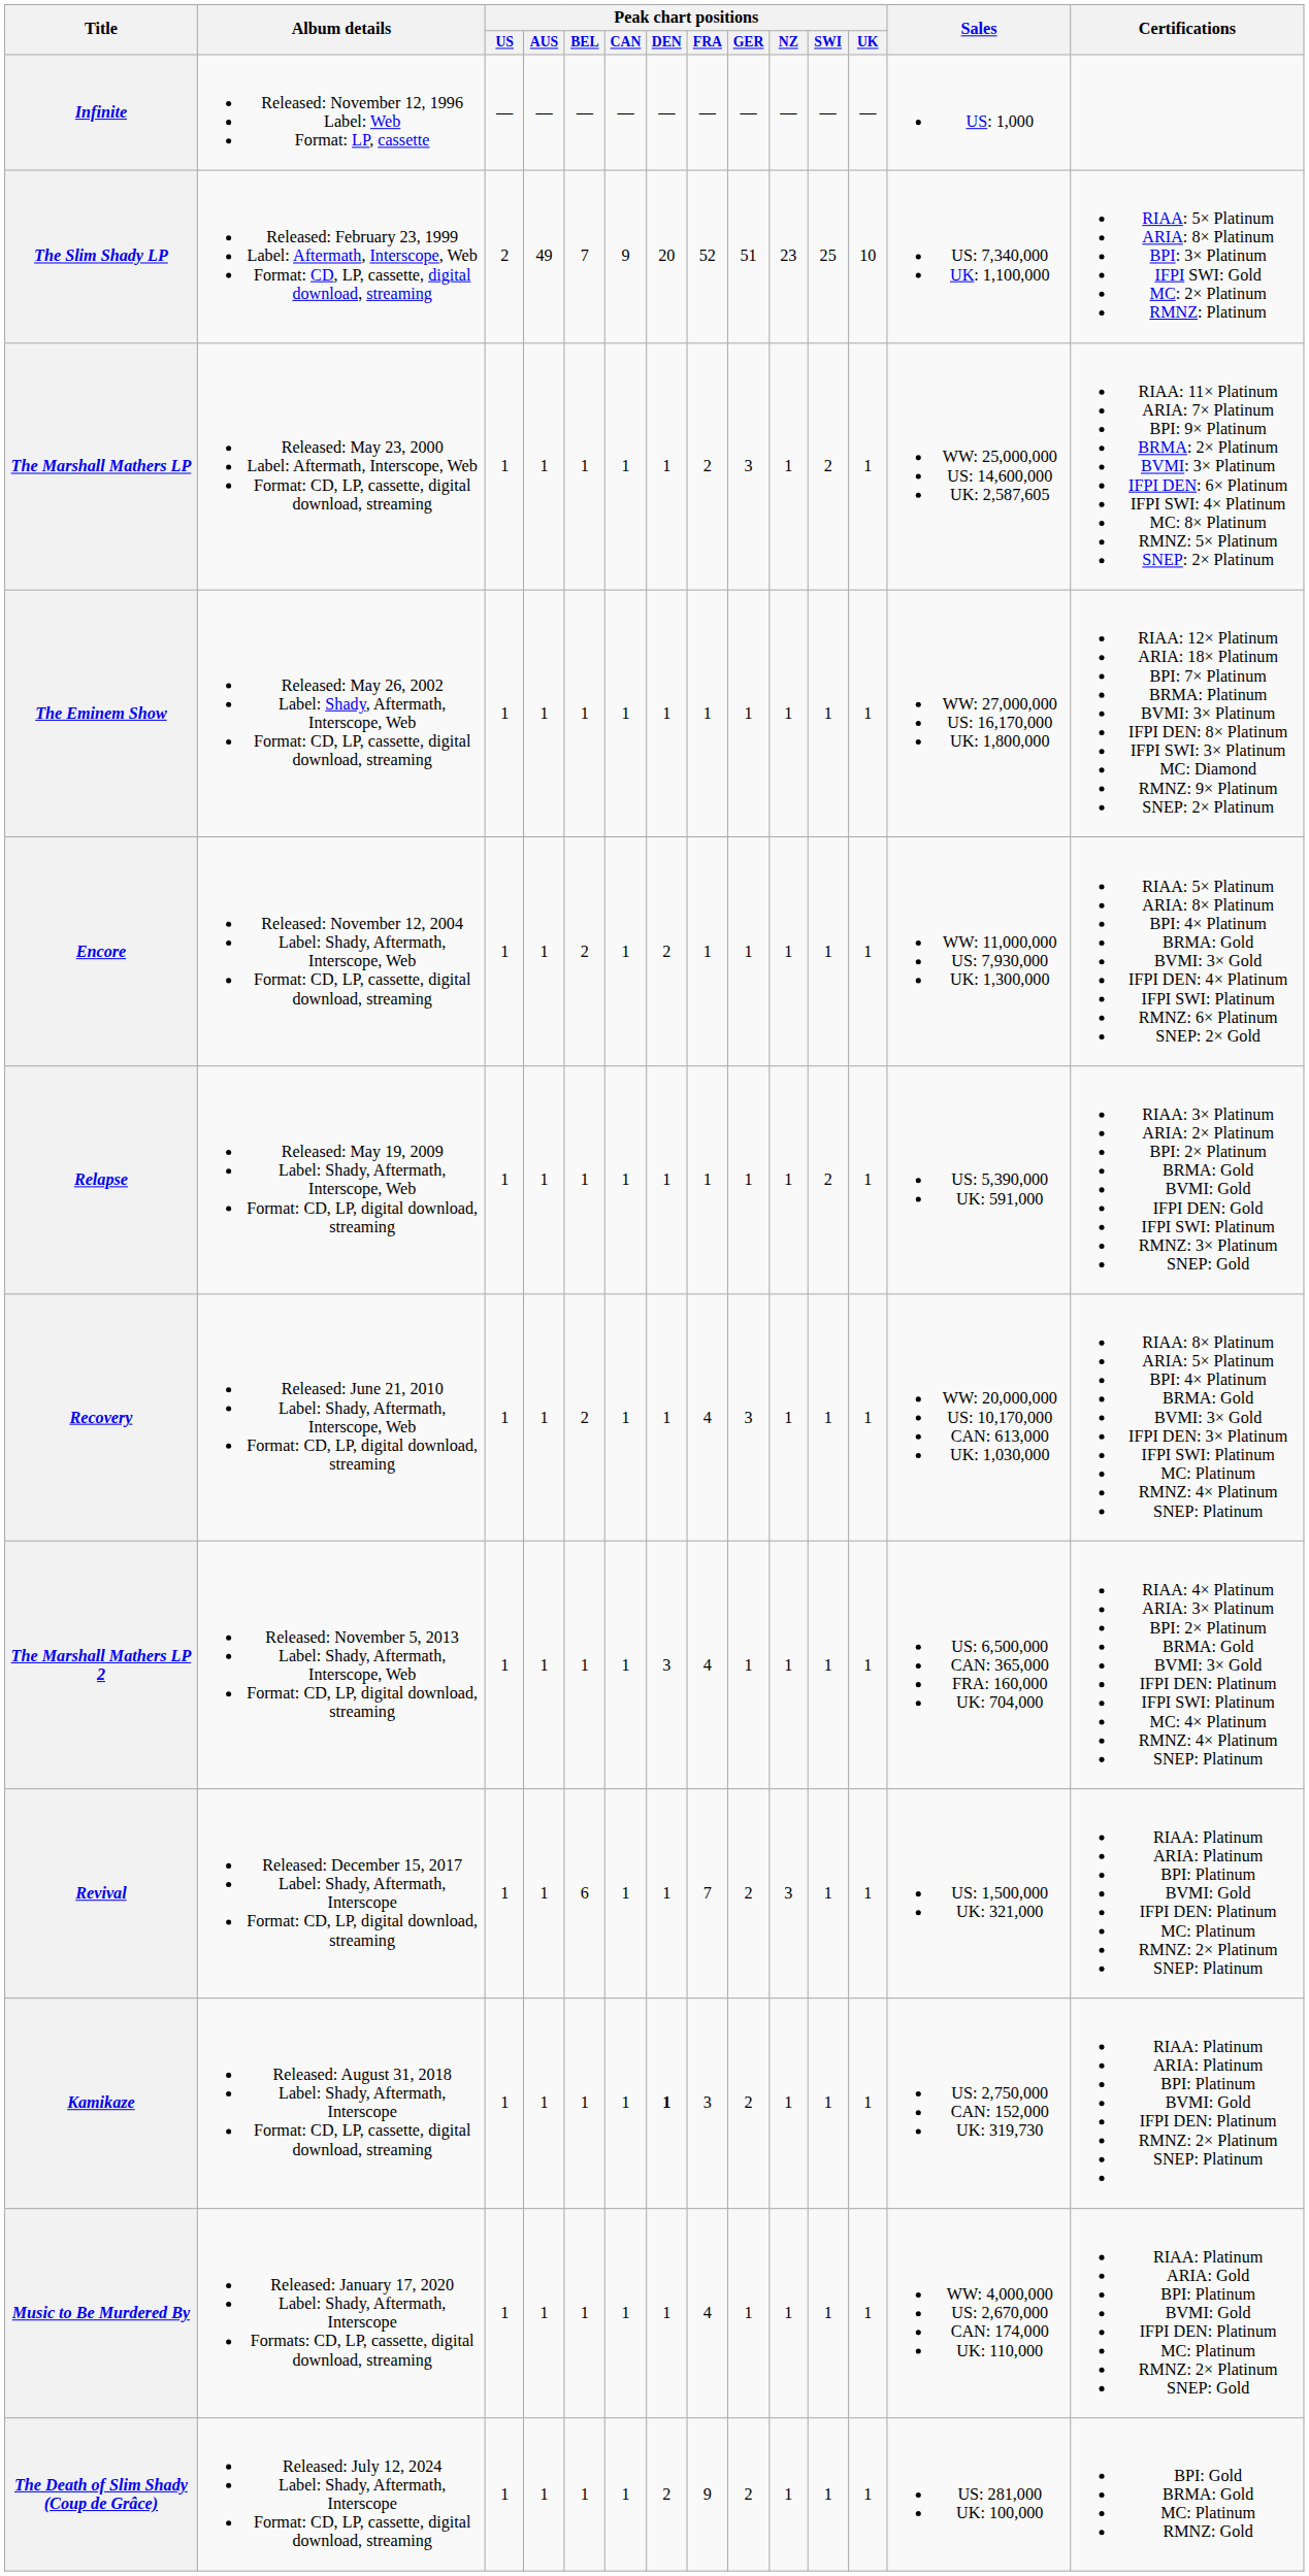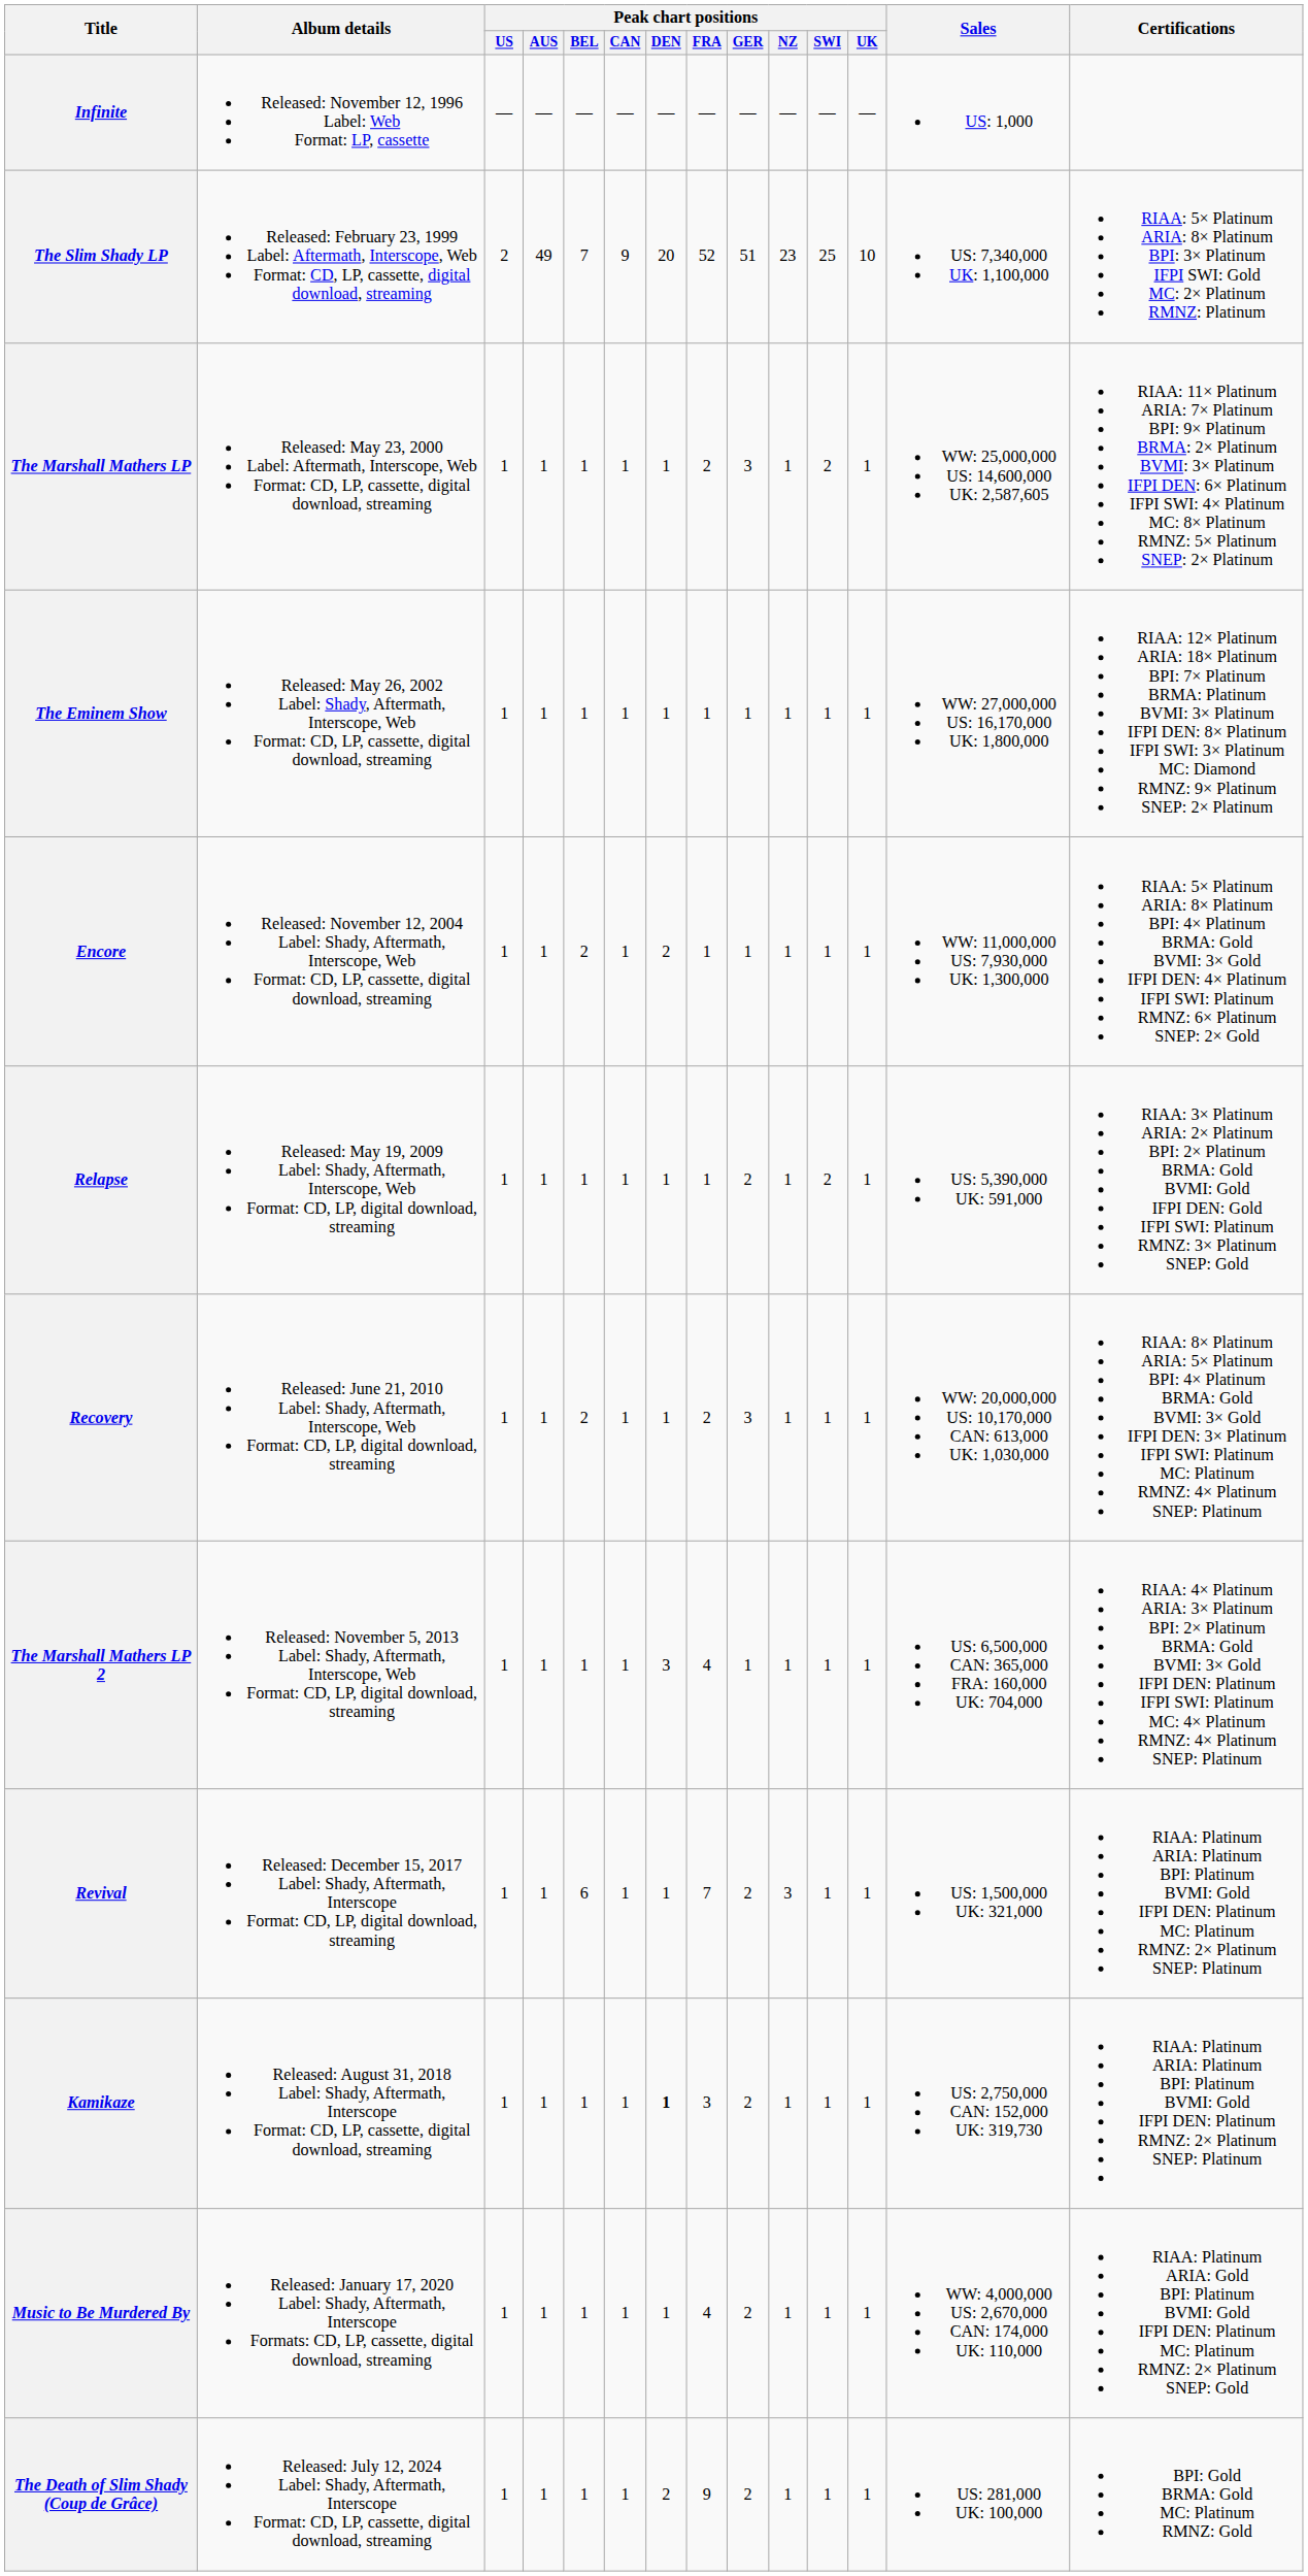 <table class="wikitable plainrowheaders" style="text-align:center;">
 <tr>
 <th scope="col" rowspan="2" style="width:13em;">Title</th>
 <th scope="col" rowspan="2" style="width:19.5em;">Album details</th>
 <th scope="col" colspan="10">Peak chart positions</th>
 <th scope="col" rowspan="2" style="width:11.5em;"><a href='#'>Sales</a></th>
 <th scope="col" rowspan="2" style="width:15.5em;">Certifications</th>
 </tr>
 <tr>
 <th style="width:2.5em; font-size:85%"><a href='#'>US</a><br></th>
 <th style="width:2.5em; font-size:85%"><a href='#'>AUS</a><br></th>
 <th style="width:2.5em; font-size:85%"><a href='#'>BEL</a><br></th>
 <th style="width:2.5em; font-size:85%"><a href='#'>CAN</a><br></th>
 <th style="width:2.5em;font-size:85%;"><a href='#'>DEN</a><br></th>
 <th style="width:2.5em; font-size:85%"><a href='#'>FRA</a><br></th>
 <th style="width:2.5em; font-size:85%"><a href='#'>GER</a><br></th>
 <th style="width:2.5em; font-size:85%"><a href='#'>NZ</a><br></th>
 <th style="width:2.5em; font-size:85%"><a href='#'>SWI</a><br></th>
 <th style="width:2.5em; font-size:85%"><a href='#'>UK</a><br></th>
 </tr>
 <tr>
 <th scope="row"><em><a href='#'>Infinite</a></em></th>
 <td><br><ul><li>Released: November 12, 1996</li><li>Label: <a href='#'>Web</a></li><li>Format: <a href='#'>LP</a>, <a href='#'>cassette</a></li></ul></td>
 <td>—</td>
 <td>—</td>
 <td>—</td>
 <td>—</td>
 <td>—</td>
 <td>—</td>
 <td>—</td>
 <td>—</td>
 <td>—</td>
 <td>—</td>
 <td><br><ul><li><a href='#'>US</a>: 1,000</li></ul></td>
 <td></td>
 </tr>
 <tr>
 <th scope="row"><em><a href='#'>The Slim Shady LP</a></em></th>
 <td><br><ul><li>Released: February 23, 1999</li><li>Label: <a href='#'>Aftermath</a>, <a href='#'>Interscope</a>, Web</li><li>Format: <a href='#'>CD</a>, LP, cassette, <a href='#'>digital download</a>, <a href='#'>streaming</a></li></ul></td>
 <td>2</td>
 <td>49</td>
 <td>7</td>
 <td>9</td>
 <td>20</td>
 <td>52</td>
 <td>51</td>
 <td>23</td>
 <td>25</td>
 <td>10</td>
 <td><br><ul><li>US: 7,340,000</li><li><a href='#'>UK</a>: 1,100,000</li></ul></td>
 <td><br><ul><li><a href='#'>RIAA</a>: 5× Platinum</li><li><a href='#'>ARIA</a>: 8× Platinum</li><li><a href='#'>BPI</a>: 3× Platinum</li><li><a href='#'>IFPI</a> SWI: Gold</li><li><a href='#'>MC</a>: 2× Platinum</li><li><a href='#'>RMNZ</a>: Platinum</li></ul></td>
 </tr>
 <tr>
 <th scope="row"><em><a href='#'>The Marshall Mathers LP</a></em></th>
 <td><br><ul><li>Released: May 23, 2000</li><li>Label: Aftermath, Interscope, Web</li><li>Format: CD, LP, cassette, digital download, streaming</li></ul></td>
 <td>1</td>
 <td>1</td>
 <td>1</td>
 <td>1</td>
 <td>1</td>
 <td>2</td>
 <td>3</td>
 <td>1</td>
 <td>2</td>
 <td>1</td>
 <td><br><ul><li>WW: 25,000,000</li><li>US: 14,600,000</li><li>UK: 2,587,605</li></ul></td>
 <td><br><ul><li>RIAA: 11× Platinum</li><li>ARIA: 7× Platinum</li><li>BPI: 9× Platinum</li><li><a href='#'>BRMA</a>: 2× Platinum</li><li><a href='#'>BVMI</a>: 3× Platinum</li><li><a href='#'>IFPI DEN</a>: 6× Platinum</li><li>IFPI SWI: 4× Platinum</li><li>MC: 8× Platinum</li><li>RMNZ: 5× Platinum</li><li><a href='#'>SNEP</a>: 2× Platinum</li></ul></td>
 </tr>
 <tr>
 <th scope="row"><em><a href='#'>The Eminem Show</a></em></th>
 <td><br><ul><li>Released: May 26, 2002</li><li>Label: <a href='#'>Shady</a>, Aftermath, Interscope, Web</li><li>Format: CD, LP, cassette, digital download, streaming</li></ul></td>
 <td>1</td>
 <td>1</td>
 <td>1</td>
 <td>1</td>
 <td>1</td>
 <td>1</td>
 <td>1</td>
 <td>1</td>
 <td>1</td>
 <td>1</td>
 <td><br><ul><li>WW: 27,000,000</li><li>US: 16,170,000</li><li>UK: 1,800,000</li></ul></td>
 <td><br><ul><li>RIAA: 12× Platinum</li><li>ARIA: 18× Platinum</li><li>BPI: 7× Platinum</li><li>BRMA: Platinum</li><li>BVMI: 3× Platinum</li><li>IFPI DEN: 8× Platinum</li><li>IFPI SWI: 3× Platinum</li><li>MC: Diamond</li><li>RMNZ: 9× Platinum</li><li>SNEP: 2× Platinum</li></ul></td>
 </tr>
 <tr>
 <th scope="row"><em><a href='#'>Encore</a></em></th>
 <td><br><ul><li>Released: November 12, 2004</li><li>Label: Shady, Aftermath, Interscope, Web</li><li>Format: CD, LP, cassette, digital download, streaming</li></ul></td>
 <td>1</td>
 <td>1</td>
 <td>2</td>
 <td>1</td>
 <td>2</td>
 <td>1</td>
 <td>1</td>
 <td>1</td>
 <td>1</td>
 <td>1</td>
 <td><br><ul><li>WW: 11,000,000</li><li>US: 7,930,000</li><li>UK: 1,300,000</li></ul></td>
 <td><br><ul><li>RIAA: 5× Platinum</li><li>ARIA: 8× Platinum</li><li>BPI: 4× Platinum</li><li>BRMA: Gold</li><li>BVMI: 3× Gold</li><li>IFPI DEN: 4× Platinum</li><li>IFPI SWI: Platinum</li><li>RMNZ: 6× Platinum</li><li>SNEP: 2× Gold</li></ul></td>
 </tr>
 <tr>
 <th scope="row"><em><a href='#'>Relapse</a></em></th>
 <td><br><ul><li>Released: May 19, 2009</li><li>Label: Shady, Aftermath, Interscope, Web</li><li>Format: CD, LP, digital download, streaming</li></ul></td>
 <td>1</td>
 <td>1</td>
 <td>1</td>
 <td>1</td>
 <td>1</td>
 <td>1</td>
-<td>1</td>
+<td>2</td>
 <td>1</td>
 <td>2</td>
 <td>1</td>
 <td><br><ul><li>US: 5,390,000</li><li>UK: 591,000</li></ul></td>
 <td><br><ul><li>RIAA: 3× Platinum</li><li>ARIA: 2× Platinum</li><li>BPI: 2× Platinum</li><li>BRMA: Gold</li><li>BVMI: Gold</li><li>IFPI DEN: Gold</li><li>IFPI SWI: Platinum</li><li>RMNZ: 3× Platinum</li><li>SNEP: Gold</li></ul></td>
 </tr>
 <tr>
 <th scope="row"><em><a href='#'>Recovery</a></em></th>
 <td><br><ul><li>Released: June 21, 2010</li><li>Label: Shady, Aftermath, Interscope, Web</li><li>Format: CD, LP, digital download, streaming</li></ul></td>
 <td>1</td>
 <td>1</td>
 <td>2</td>
 <td>1</td>
 <td>1</td>
-<td>4</td>
+<td>2</td>
 <td>3</td>
 <td>1</td>
 <td>1</td>
 <td>1</td>
 <td><br><ul><li>WW: 20,000,000</li><li>US: 10,170,000</li><li>CAN: 613,000</li><li>UK: 1,030,000</li></ul></td>
 <td><br><ul><li>RIAA: 8× Platinum</li><li>ARIA: 5× Platinum</li><li>BPI: 4× Platinum</li><li>BRMA: Gold</li><li>BVMI: 3× Gold</li><li>IFPI DEN: 3× Platinum</li><li>IFPI SWI: Platinum</li><li>MC: Platinum</li><li>RMNZ: 4× Platinum</li><li>SNEP: Platinum</li></ul></td>
 </tr>
 <tr>
 <th scope="row"><em><a href='#'>The Marshall Mathers LP 2</a></em></th>
 <td><br><ul><li>Released: November 5, 2013</li><li>Label: Shady, Aftermath, Interscope, Web</li><li>Format: CD, LP, digital download, streaming</li></ul></td>
 <td>1</td>
 <td>1</td>
 <td>1</td>
 <td>1</td>
 <td>3</td>
 <td>4</td>
 <td>1</td>
 <td>1</td>
 <td>1</td>
 <td>1</td>
 <td><br><ul><li>US: 6,500,000</li><li>CAN: 365,000</li><li>FRA: 160,000</li><li>UK: 704,000</li></ul></td>
 <td><br><ul><li>RIAA: 4× Platinum</li><li>ARIA: 3× Platinum</li><li>BPI: 2× Platinum</li><li>BRMA: Gold</li><li>BVMI: 3× Gold</li><li>IFPI DEN: Platinum</li><li>IFPI SWI: Platinum</li><li>MC: 4× Platinum</li><li>RMNZ: 4× Platinum</li><li>SNEP: Platinum</li></ul></td>
 </tr>
 <tr>
 <th scope="row"><em><a href='#'>Revival</a></em></th>
 <td><br><ul><li>Released: December 15, 2017</li><li>Label: Shady, Aftermath, Interscope</li><li>Format: CD, LP, digital download, streaming</li></ul></td>
 <td>1</td>
 <td>1</td>
 <td>6</td>
 <td>1</td>
 <td>1</td>
 <td>7</td>
 <td>2</td>
 <td>3</td>
 <td>1</td>
 <td>1</td>
 <td><br><ul><li>US: 1,500,000</li><li>UK: 321,000</li></ul></td>
 <td><br><ul><li>RIAA: Platinum</li><li>ARIA: Platinum</li><li>BPI: Platinum</li><li>BVMI: Gold</li><li>IFPI DEN: Platinum</li><li>MC: Platinum</li><li>RMNZ: 2× Platinum</li><li>SNEP: Platinum</li></ul></td>
 </tr>
 <tr>
 <th scope="row"><em><a href='#'>Kamikaze</a></em></th>
 <td><br><ul><li>Released: August 31, 2018</li><li>Label: Shady, Aftermath, Interscope</li><li>Format: CD, LP, cassette, digital download, streaming</li></ul></td>
 <td>1</td>
 <td>1</td>
 <td>1</td>
 <td>1</td>
 <td><strong>1</strong></td>
 <td>3</td>
 <td>2</td>
 <td>1</td>
 <td>1</td>
 <td>1</td>
 <td><br><ul><li>US: 2,750,000</li><li>CAN: 152,000</li><li>UK: 319,730</li></ul></td>
 <td><br><ul><li>RIAA: Platinum</li><li>ARIA: Platinum</li><li>BPI: Platinum</li><li>BVMI: Gold</li><li>IFPI DEN: Platinum</li><li>RMNZ: 2× Platinum</li><li>SNEP: Platinum</li><li></li></ul></td>
 </tr>
 <tr>
 <th ! scope="row"><em><a href='#'>Music to Be Murdered By</a></em></th>
 <td><br><ul><li>Released: January 17, 2020</li><li>Label: Shady, Aftermath, Interscope</li><li>Formats: CD, LP, cassette, digital download, streaming</li></ul></td>
 <td>1</td>
 <td>1</td>
 <td>1</td>
 <td>1</td>
 <td>1</td>
 <td>4</td>
-<td>1</td>
+<td>2</td>
 <td>1</td>
 <td>1</td>
 <td>1</td>
 <td><br><ul><li>WW: 4,000,000</li><li>US: 2,670,000</li><li>CAN: 174,000</li><li>UK: 110,000</li></ul></td>
 <td><br><ul><li>RIAA: Platinum</li><li>ARIA: Gold</li><li>BPI: Platinum</li><li>BVMI: Gold</li><li>IFPI DEN: Platinum</li><li>MC: Platinum</li><li>RMNZ: 2× Platinum</li><li>SNEP: Gold</li></ul></td>
 </tr>
 <tr>
 <th scope="row"><em><a href='#'>The Death of Slim Shady (Coup de Grâce)</a></em></th>
 <td><br><ul><li>Released: July 12, 2024</li><li>Label: Shady, Aftermath, Interscope</li><li>Format: CD, LP, cassette, digital download, streaming</li></ul></td>
 <td>1</td>
 <td>1</td>
 <td>1</td>
 <td>1</td>
 <td>2</td>
 <td>9</td>
 <td>2</td>
 <td>1</td>
 <td>1</td>
 <td>1</td>
 <td><br><ul><li>US: 281,000</li><li>UK: 100,000</li></ul></td>
 <td><br><ul><li>BPI: Gold</li><li>BRMA: Gold</li><li>MC: Platinum</li><li>RMNZ: Gold</li></ul></td>
 </tr>
 </table>
